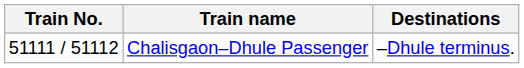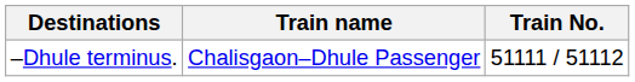 <table class="wikitable sortable plainrowheaders" style="background:#fff;">
 <tr>
+<th scope="col">Destinations</th>
+<th scope="col">Train name</th>
 <th scope="col">Train No.</th>
-<th scope="col">Train name</th>
-<th scope="col">Destinations</th>
 </tr>
 <tr>
+<td>–<a href='#'>Dhule terminus</a>.</td>
+<td><a href='#'>Chalisgaon–Dhule Passenger</a></td>
 <td>51111 / 51112</td>
-<td><a href='#'>Chalisgaon–Dhule Passenger</a></td>
-<td>–<a href='#'>Dhule terminus</a>.</td>
 </tr>
 </table>
